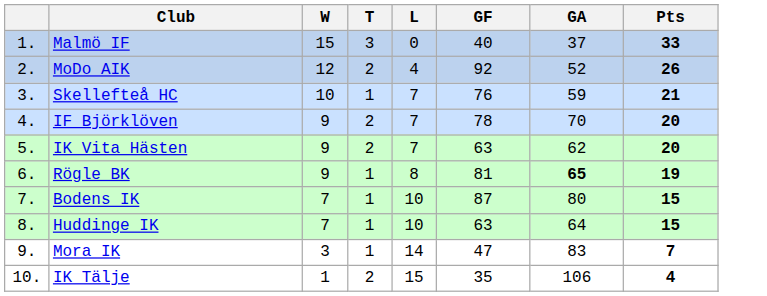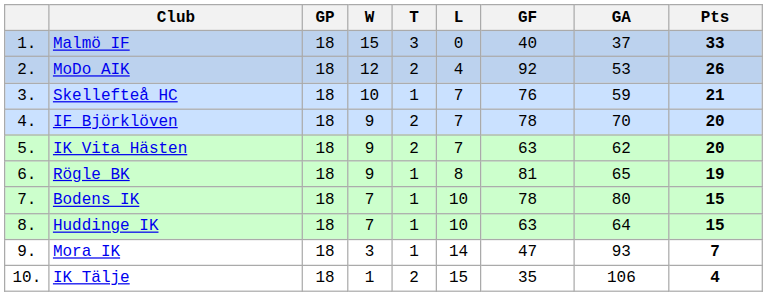 <table class="wikitable">
 <tr>
 <th width="30"></th>
 <th width="200">Club</th>
+<th width="30">GP</th>
 <th width="30">W</th>
 <th width="30">T</th>
 <th width="30">L</th>
 <th width="70">GF</th>
 <th width="70">GA</th>
 <th width="70">Pts</th>
 </tr>
 <tr bgcolor="#BCD2EE" align="center">
 <td>1.</td>
 <td align="left"><a href='#'>Malmö IF</a></td>
+<td>18</td>
 <td>15</td>
 <td>3</td>
 <td>0</td>
 <td>40</td>
 <td>37</td>
 <td><strong>33</strong></td>
 </tr>
 <tr bgcolor="#BCD2EE" align="center">
 <td>2.</td>
 <td align="left"><a href='#'>MoDo AIK</a></td>
+<td>18</td>
 <td>12</td>
 <td>2</td>
 <td>4</td>
 <td>92</td>
-<td>52</td>
+<td>53</td>
 <td><strong>26</strong></td>
 </tr>
 <tr bgcolor="#CAE1FF" align="center">
 <td>3.</td>
 <td align="left"><a href='#'>Skellefteå HC</a></td>
+<td>18</td>
 <td>10</td>
 <td>1</td>
 <td>7</td>
 <td>76</td>
 <td>59</td>
 <td><strong>21</strong></td>
 </tr>
 <tr bgcolor="#CAE1FF" align="center">
 <td>4.</td>
 <td align="left"><a href='#'>IF Björklöven</a></td>
+<td>18</td>
 <td>9</td>
 <td>2</td>
 <td>7</td>
 <td>78</td>
 <td>70</td>
 <td><strong>20</strong></td>
 </tr>
 <tr bgcolor="#CCFFCC" align="center">
 <td>5.</td>
 <td align="left"><a href='#'>IK Vita Hästen</a></td>
+<td>18</td>
 <td>9</td>
 <td>2</td>
 <td>7</td>
 <td>63</td>
 <td>62</td>
 <td><strong>20</strong></td>
 </tr>
 <tr bgcolor="#CCFFCC" align="center">
 <td>6.</td>
 <td align="left"><a href='#'>Rögle BK</a></td>
+<td>18</td>
 <td>9</td>
 <td>1</td>
 <td>8</td>
 <td>81</td>
-<td><strong>65</strong></td>
+<td>65</td>
 <td><strong>19</strong></td>
 </tr>
 <tr bgcolor="#CCFFCC" align="center">
 <td>7.</td>
 <td align="left"><a href='#'>Bodens IK</a></td>
+<td>18</td>
 <td>7</td>
 <td>1</td>
 <td>10</td>
-<td>87</td>
+<td>78</td>
 <td>80</td>
 <td><strong>15</strong></td>
 </tr>
 <tr bgcolor="#CCFFCC" align="center">
 <td>8.</td>
 <td align="left"><a href='#'>Huddinge IK</a></td>
+<td>18</td>
 <td>7</td>
 <td>1</td>
 <td>10</td>
 <td>63</td>
 <td>64</td>
 <td><strong>15</strong></td>
 </tr>
 <tr bgcolor="#FFFFFF" align="center">
 <td>9.</td>
 <td align="left"><a href='#'>Mora IK</a></td>
+<td>18</td>
 <td>3</td>
 <td>1</td>
 <td>14</td>
 <td>47</td>
-<td>83</td>
+<td>93</td>
 <td><strong>7</strong></td>
 </tr>
 <tr bgcolor="#FFFFFF" align="center">
 <td>10.</td>
 <td align="left"><a href='#'>IK Tälje</a></td>
+<td>18</td>
 <td>1</td>
 <td>2</td>
 <td>15</td>
 <td>35</td>
 <td>106</td>
 <td><strong>4</strong></td>
 </tr>
 </table>
